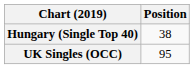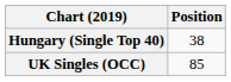 <table class="wikitable plainrowheaders" style="text-align:center">
 <tr>
 <th>Chart (2019)</th>
 <th>Position</th>
 </tr>
 <tr>
 <th scope="row">Hungary (Single Top 40)</th>
 <td>38</td>
 </tr>
 <tr>
 <th scope="row">UK Singles (OCC)</th>
-<td>95</td>
+<td>85</td>
 </tr>
 </table>
